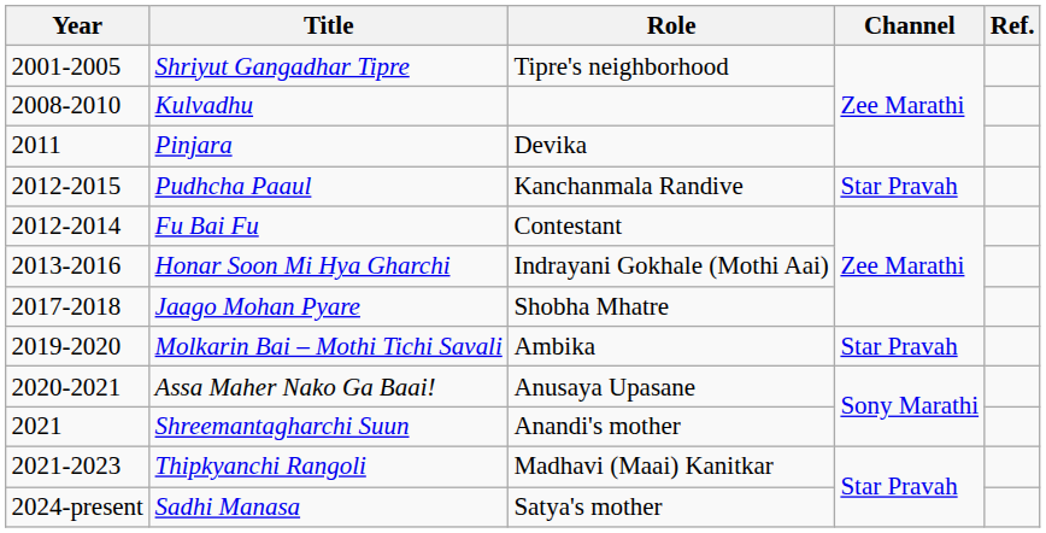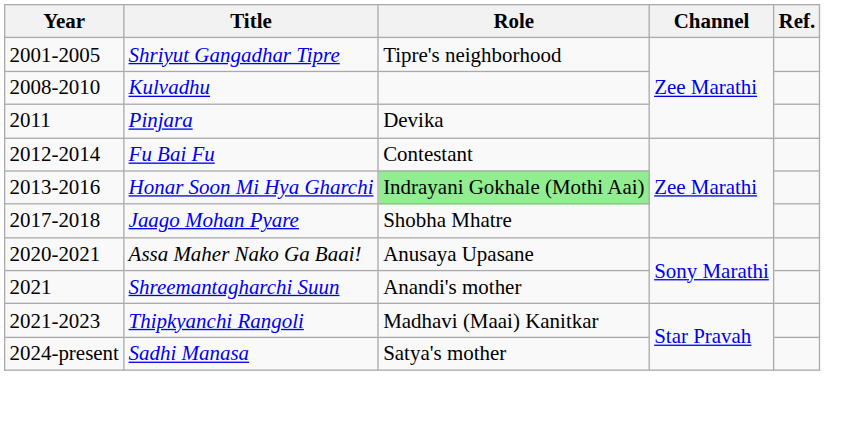 <table class="wikitable">
 <tr>
 <th>Year</th>
 <th>Title</th>
 <th>Role</th>
 <th>Channel</th>
 <th>Ref.</th>
 </tr>
 <tr>
 <td>2001-2005</td>
 <td><em><a href='#'>Shriyut Gangadhar Tipre</a></em></td>
 <td>Tipre's neighborhood</td>
 <td rowspan="3"><a href='#'>Zee Marathi</a></td>
 <td></td>
 </tr>
 <tr>
 <td>2008-2010</td>
 <td><em><a href='#'>Kulvadhu</a></em></td>
 <td></td>
 <td></td>
 </tr>
 <tr>
 <td>2011</td>
 <td><em><a href='#'>Pinjara</a></em></td>
 <td>Devika</td>
 <td></td>
 </tr>
 <tr>
-<td>2012-2015</td>
-<td><em><a href='#'>Pudhcha Paaul</a></em></td>
-<td>Kanchanmala Randive</td>
-<td><a href='#'>Star Pravah</a></td>
-<td></td>
-</tr>
-<tr>
 <td>2012-2014</td>
 <td><em><a href='#'>Fu Bai Fu</a></em></td>
 <td>Contestant</td>
 <td rowspan="3"><a href='#'>Zee Marathi</a></td>
 <td></td>
 </tr>
 <tr>
 <td>2013-2016</td>
 <td><em><a href='#'>Honar Soon Mi Hya Gharchi</a></em></td>
-<td>Indrayani Gokhale (Mothi Aai)</td>
+<td style="background: lightgreen;">Indrayani Gokhale (Mothi Aai)</td>
 <td></td>
 </tr>
 <tr>
 <td>2017-2018</td>
 <td><em><a href='#'>Jaago Mohan Pyare</a></em></td>
 <td>Shobha Mhatre</td>
-<td></td>
-</tr>
-<tr>
-<td>2019-2020</td>
-<td><em><a href='#'>Molkarin Bai – Mothi Tichi Savali</a></em></td>
-<td>Ambika</td>
-<td><a href='#'>Star Pravah</a></td>
 <td></td>
 </tr>
 <tr>
 <td>2020-2021</td>
 <td><em>Assa Maher Nako Ga Baai!</em></td>
 <td>Anusaya Upasane</td>
 <td rowspan="2"><a href='#'>Sony Marathi</a></td>
 <td></td>
 </tr>
 <tr>
 <td>2021</td>
 <td><em><a href='#'>Shreemantagharchi Suun</a></em></td>
 <td>Anandi's mother</td>
 <td></td>
 </tr>
 <tr>
 <td>2021-2023</td>
 <td><em><a href='#'>Thipkyanchi Rangoli</a></em></td>
 <td>Madhavi (Maai) Kanitkar</td>
 <td rowspan="2"><a href='#'>Star Pravah</a></td>
 <td></td>
 </tr>
 <tr>
 <td>2024-present</td>
 <td><em><a href='#'>Sadhi Manasa</a></em></td>
 <td>Satya's mother</td>
 <td></td>
 </tr>
 </table>
